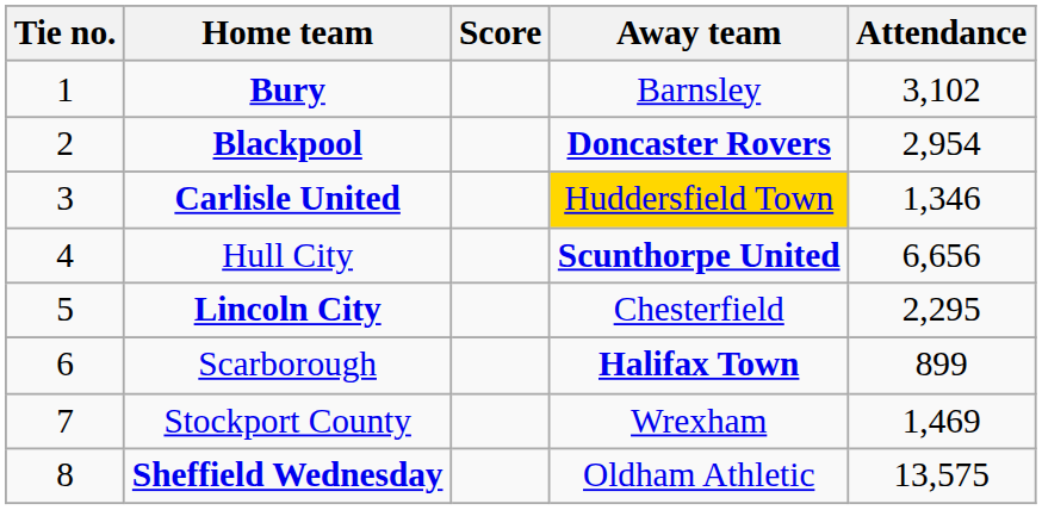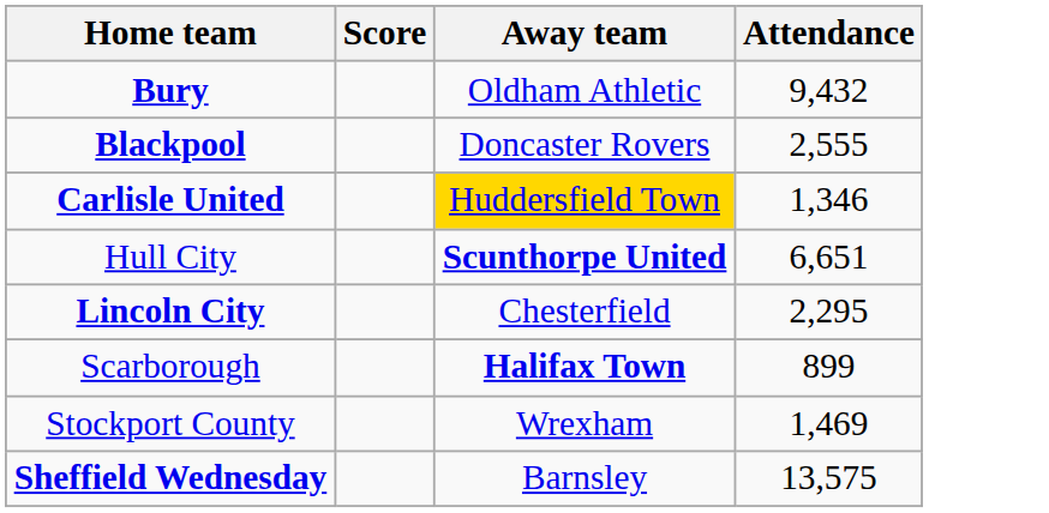 <table class="wikitable" style="text-align: center">
 <tr>
-<th>Tie no.</th>
 <th>Home team</th>
 <th>Score</th>
 <th>Away team</th>
 <th>Attendance</th>
 </tr>
 <tr>
-<td>1</td>
 <td><strong><a href='#'>Bury</a></strong></td>
 <td> </td>
-<td><a href='#'>Barnsley</a></td>
-<td>3,102</td>
+<td><a href='#'>Oldham Athletic</a></td>
+<td>9,432</td>
 </tr>
 <tr>
-<td>2</td>
 <td><strong><a href='#'>Blackpool</a></strong></td>
 <td> </td>
-<td><strong><a href='#'>Doncaster Rovers</a></strong></td>
-<td>2,954</td>
+<td><a href='#'>Doncaster Rovers</a></td>
+<td>2,555</td>
 </tr>
 <tr>
-<td>3</td>
 <td><strong><a href='#'>Carlisle United</a></strong></td>
 <td> </td>
 <td style="background: gold;"><a href='#'>Huddersfield Town</a></td>
 <td>1,346</td>
 </tr>
 <tr>
-<td>4</td>
 <td><a href='#'>Hull City</a></td>
 <td> </td>
 <td><strong><a href='#'>Scunthorpe United</a></strong></td>
-<td>6,656</td>
+<td>6,651</td>
 </tr>
 <tr>
-<td>5</td>
 <td><strong><a href='#'>Lincoln City</a></strong></td>
 <td> </td>
 <td><a href='#'>Chesterfield</a></td>
 <td>2,295</td>
 </tr>
 <tr>
-<td>6</td>
 <td><a href='#'>Scarborough</a></td>
 <td> </td>
 <td><strong><a href='#'>Halifax Town</a></strong></td>
 <td>899</td>
 </tr>
 <tr>
-<td>7</td>
 <td><a href='#'>Stockport County</a></td>
 <td></td>
 <td><a href='#'>Wrexham</a></td>
 <td>1,469</td>
 </tr>
 <tr>
-<td>8</td>
 <td><strong><a href='#'>Sheffield Wednesday</a></strong></td>
 <td> </td>
-<td><a href='#'>Oldham Athletic</a></td>
+<td><a href='#'>Barnsley</a></td>
 <td>13,575</td>
 </tr>
 </table>
